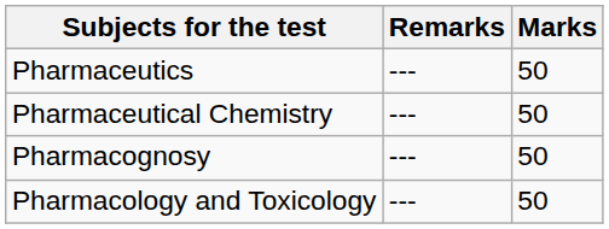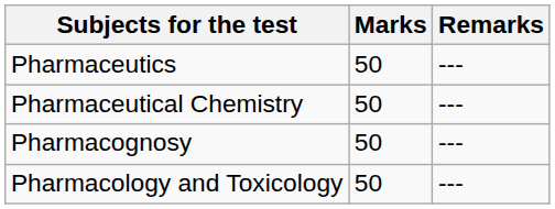 <table class="wikitable">
 <tr>
 <th>Subjects for the test</th>
+<th>Marks</th>
 <th>Remarks</th>
-<th>Marks</th>
 </tr>
 <tr>
 <td>Pharmaceutics</td>
+<td>50</td>
 <td>---</td>
-<td>50</td>
 </tr>
 <tr>
 <td>Pharmaceutical Chemistry</td>
+<td>50</td>
 <td>---</td>
-<td>50</td>
 </tr>
 <tr>
 <td>Pharmacognosy</td>
+<td>50</td>
 <td>---</td>
-<td>50</td>
 </tr>
 <tr>
 <td>Pharmacology and Toxicology</td>
+<td>50</td>
 <td>---</td>
-<td>50</td>
 </tr>
 </table>
